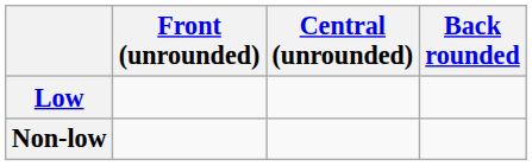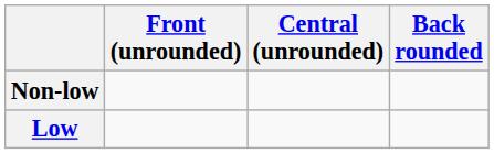 <table class="wikitable" style="text-align:center">
 <tr>
 <th></th>
 <th><a href='#'>Front</a><br>(unrounded)</th>
 <th><a href='#'>Central</a><br>(unrounded)</th>
 <th><a href='#'>Back</a><br><a href='#'>rounded</a></th>
 </tr>
 <tr>
+<th>Non-low</th>
+<td></td>
+<td></td>
+<td></td>
+</tr>
+<tr>
 <th><a href='#'>Low</a></th>
 <td></td>
 <td></td>
 <td></td>
 </tr>
-<tr>
-<th>Non-low</th>
-<td></td>
-<td></td>
-<td></td>
-</tr>
 </table>
